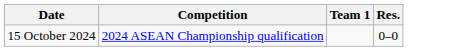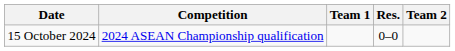 <table class="wikitable">
 <tr>
 <th>Date</th>
 <th>Competition</th>
 <th>Team 1</th>
 <th>Res.</th>
+<th>Team 2</th>
 </tr>
 <tr>
 <td>15 October 2024</td>
 <td><a href='#'>2024 ASEAN Championship qualification</a></td>
 <td></td>
 <td align="center">0–0</td>
+<td></td>
 </tr>
 </table>
